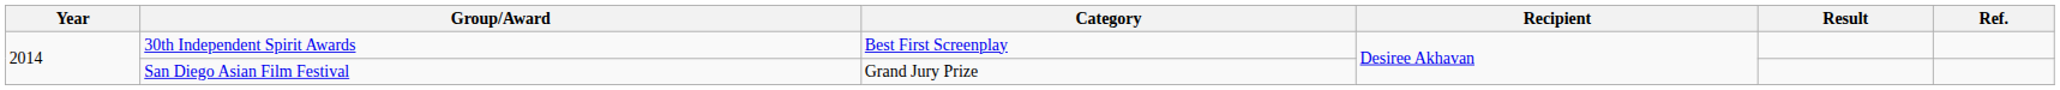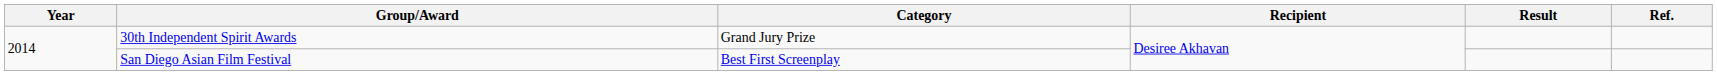 <table class="wikitable sortable" style="width: 99%;">
 <tr>
 <th>Year</th>
 <th>Group/Award</th>
 <th>Category</th>
 <th>Recipient</th>
 <th>Result</th>
 <th scope="col" class="unsortable">Ref.</th>
 </tr>
 <tr>
 <td rowspan="2">2014</td>
 <td><a href='#'>30th Independent Spirit Awards</a></td>
-<td><a href='#'>Best First Screenplay</a></td>
+<td>Grand Jury Prize</td>
 <td rowspan="2"><a href='#'>Desiree Akhavan</a></td>
 <td></td>
 <td align="center"></td>
 </tr>
 <tr>
 <td><a href='#'>San Diego Asian Film Festival</a></td>
-<td>Grand Jury Prize</td>
+<td><a href='#'>Best First Screenplay</a></td>
 <td></td>
 <td align="center"></td>
 </tr>
 </table>
